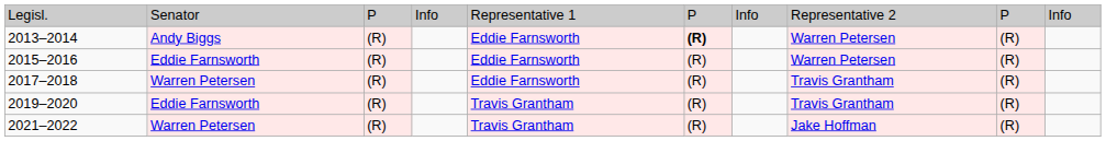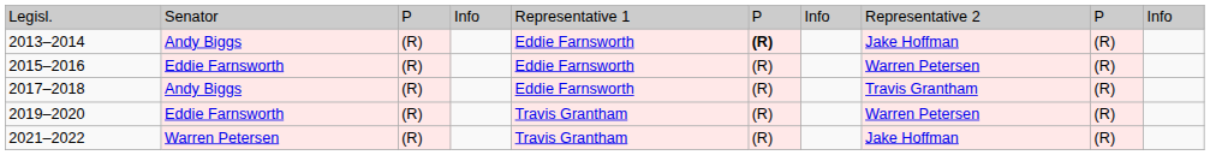 <table class=wikitable width="100%" border="1">
 <tr style="background-color:#cccccc;">
 <td>Legisl.</td>
 <td>Senator</td>
 <td>P</td>
 <td>Info</td>
 <td>Representative 1</td>
 <td>P</td>
 <td>Info</td>
 <td>Representative 2</td>
 <td>P</td>
 <td>Info</td>
 </tr>
 <tr>
 <td>2013–2014</td>
 <td style="background:#FFE8E8"><a href='#'>Andy Biggs</a></td>
 <td style="background:#FFE8E8">(R)</td>
 <td></td>
 <td style="background:#FFE8E8"><a href='#'>Eddie Farnsworth</a></td>
 <td style="background:#FFE8E8"><strong>(R)</strong></td>
 <td></td>
-<td style="background:#FFE8E8"><a href='#'>Warren Petersen</a></td>
+<td style="background:#FFE8E8"><a href='#'>Jake Hoffman</a></td>
 <td style="background:#FFE8E8">(R)</td>
 <td></td>
 </tr>
 <tr>
 <td>2015–2016</td>
 <td style="background:#FFE8E8"><a href='#'>Eddie Farnsworth</a></td>
 <td style="background:#FFE8E8">(R)</td>
 <td></td>
 <td style="background:#FFE8E8"><a href='#'>Eddie Farnsworth</a></td>
 <td style="background:#FFE8E8">(R)</td>
 <td></td>
 <td style="background:#FFE8E8"><a href='#'>Warren Petersen</a></td>
 <td style="background:#FFE8E8">(R)</td>
 <td></td>
 </tr>
 <tr>
 <td>2017–2018</td>
-<td style="background:#FFE8E8"><a href='#'>Warren Petersen</a></td>
+<td style="background:#FFE8E8"><a href='#'>Andy Biggs</a></td>
 <td style="background:#FFE8E8">(R)</td>
 <td></td>
 <td style="background:#FFE8E8"><a href='#'>Eddie Farnsworth</a></td>
 <td style="background:#FFE8E8">(R)</td>
 <td></td>
 <td style="background:#FFE8E8"><a href='#'>Travis Grantham</a></td>
 <td style="background:#FFE8E8">(R)</td>
 <td></td>
 </tr>
 <tr>
 <td>2019–2020</td>
 <td style="background:#FFE8E8"><a href='#'>Eddie Farnsworth</a></td>
 <td style="background:#FFE8E8">(R)</td>
 <td></td>
 <td style="background:#FFE8E8"><a href='#'>Travis Grantham</a></td>
 <td style="background:#FFE8E8">(R)</td>
 <td></td>
-<td style="background:#FFE8E8"><a href='#'>Travis Grantham</a></td>
+<td style="background:#FFE8E8"><a href='#'>Warren Petersen</a></td>
 <td style="background:#FFE8E8">(R)</td>
 <td></td>
 </tr>
 <tr>
 <td>2021–2022</td>
 <td style="background:#FFE8E8"><a href='#'>Warren Petersen</a></td>
 <td style="background:#FFE8E8">(R)</td>
 <td></td>
 <td style="background:#FFE8E8"><a href='#'>Travis Grantham</a></td>
 <td style="background:#FFE8E8">(R)</td>
 <td></td>
 <td style="background:#FFE8E8"><a href='#'>Jake Hoffman</a></td>
 <td style="background:#FFE8E8">(R)</td>
 <td></td>
 </tr>
 </table>
